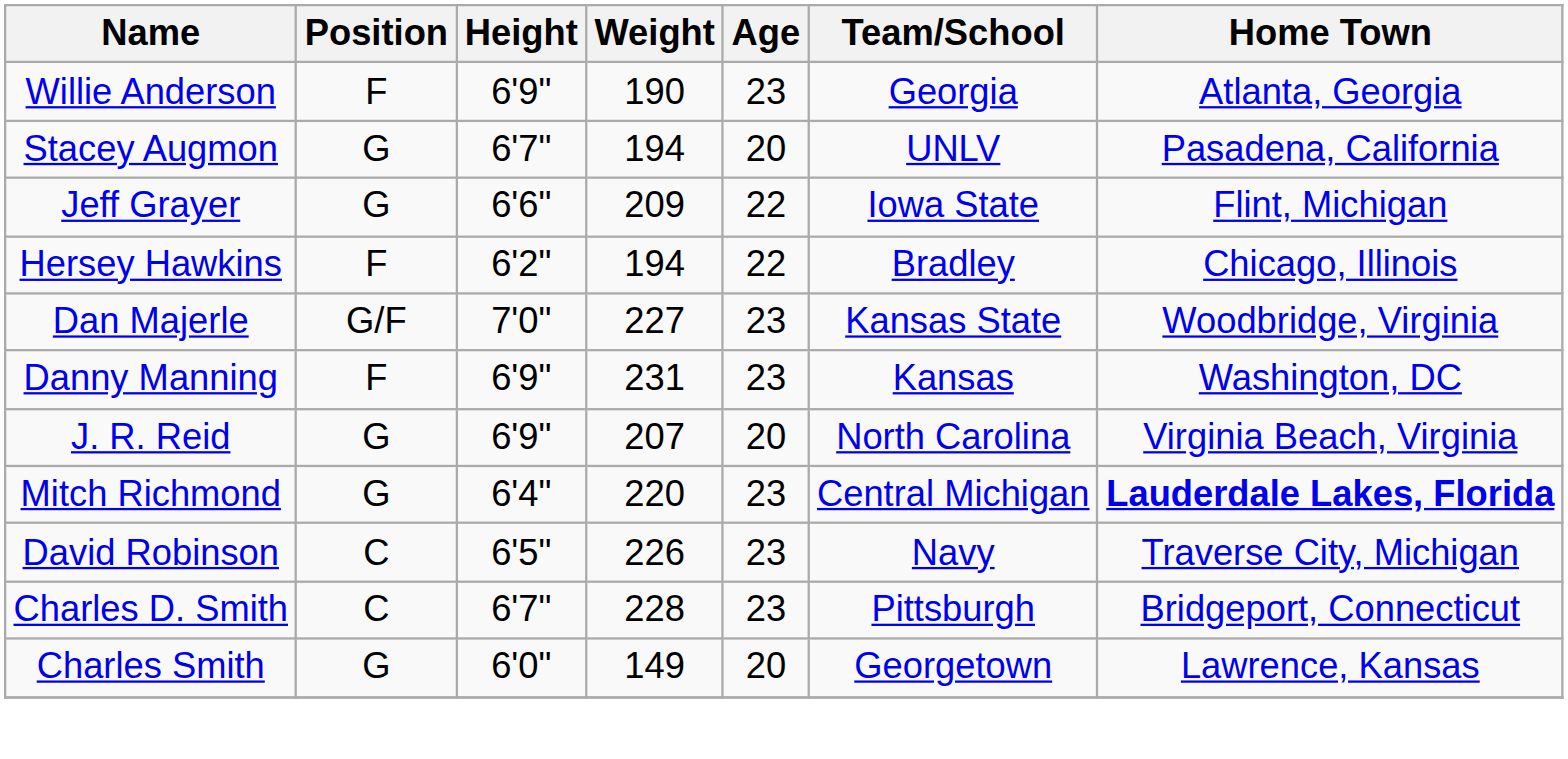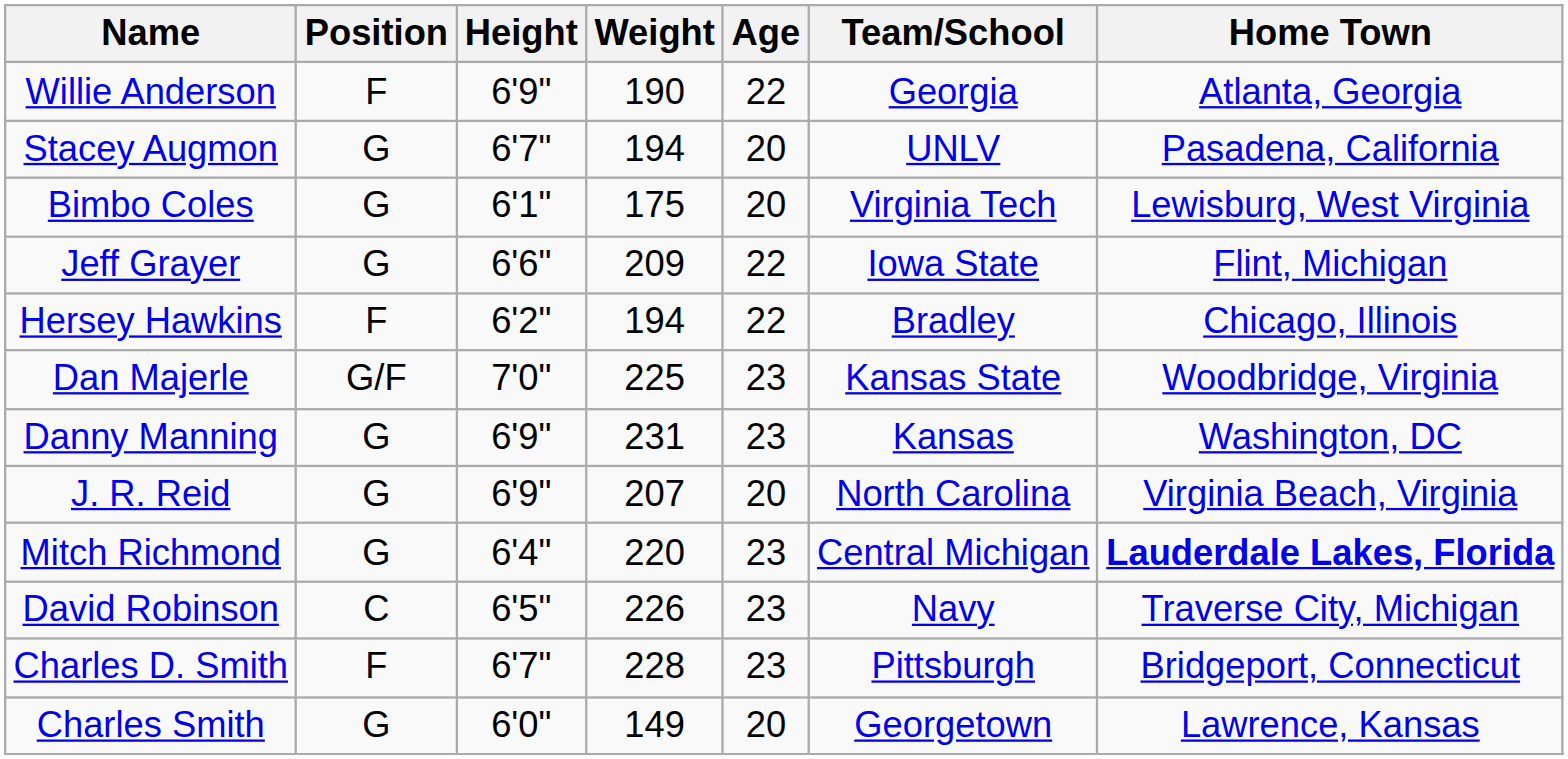 <table class="wikitable" style="text-align: center;">
 <tr>
 <th>Name </th>
 <th>Position</th>
 <th>Height</th>
 <th>Weight</th>
 <th>Age</th>
 <th>Team/School</th>
 <th>Home Town</th>
 </tr>
 <tr>
 <td><a href='#'>Willie Anderson</a></td>
 <td>F</td>
 <td>6'9"</td>
 <td>190</td>
-<td>23</td>
+<td>22</td>
 <td><a href='#'>Georgia</a></td>
 <td><a href='#'>Atlanta, Georgia</a></td>
 </tr>
 <tr>
 <td><a href='#'>Stacey Augmon</a></td>
 <td>G</td>
 <td>6'7"</td>
 <td>194</td>
 <td>20</td>
 <td><a href='#'>UNLV</a></td>
 <td><a href='#'>Pasadena, California</a></td>
+</tr>
+<tr>
+<td><a href='#'>Bimbo Coles</a></td>
+<td>G</td>
+<td>6'1"</td>
+<td>175</td>
+<td>20</td>
+<td><a href='#'>Virginia Tech</a></td>
+<td><a href='#'>Lewisburg, West Virginia</a></td>
 </tr>
 <tr>
 <td><a href='#'>Jeff Grayer</a></td>
 <td>G</td>
 <td>6'6"</td>
 <td>209</td>
 <td>22</td>
 <td><a href='#'>Iowa State</a></td>
 <td><a href='#'>Flint, Michigan</a></td>
 </tr>
 <tr>
 <td><a href='#'>Hersey Hawkins</a></td>
 <td>F</td>
 <td>6'2"</td>
 <td>194</td>
 <td>22</td>
 <td><a href='#'>Bradley</a></td>
 <td><a href='#'>Chicago, Illinois</a></td>
 </tr>
 <tr>
 <td><a href='#'>Dan Majerle</a></td>
 <td>G/F</td>
 <td>7'0"</td>
-<td>227</td>
+<td>225</td>
 <td>23</td>
 <td><a href='#'>Kansas State</a></td>
 <td><a href='#'>Woodbridge, Virginia</a></td>
 </tr>
 <tr>
 <td><a href='#'>Danny Manning</a></td>
-<td>F</td>
+<td>G</td>
 <td>6'9"</td>
 <td>231</td>
 <td>23</td>
 <td><a href='#'>Kansas</a></td>
 <td><a href='#'>Washington, DC</a></td>
 </tr>
 <tr>
 <td><a href='#'>J. R. Reid</a></td>
 <td>G</td>
 <td>6'9"</td>
 <td>207</td>
 <td>20</td>
 <td><a href='#'>North Carolina</a></td>
 <td><a href='#'>Virginia Beach, Virginia</a></td>
 </tr>
 <tr>
 <td><a href='#'>Mitch Richmond</a></td>
 <td>G</td>
 <td>6'4"</td>
 <td>220</td>
 <td>23</td>
 <td><a href='#'>Central Michigan</a></td>
 <td><strong><a href='#'>Lauderdale Lakes, Florida</a></strong></td>
 </tr>
 <tr>
 <td><a href='#'>David Robinson</a></td>
 <td>C</td>
 <td>6'5"</td>
 <td>226</td>
 <td>23</td>
 <td><a href='#'>Navy</a></td>
 <td><a href='#'>Traverse City, Michigan</a></td>
 </tr>
 <tr>
 <td><a href='#'>Charles D. Smith</a></td>
-<td>C</td>
+<td>F</td>
 <td>6'7"</td>
 <td>228</td>
 <td>23</td>
 <td><a href='#'>Pittsburgh</a></td>
 <td><a href='#'>Bridgeport, Connecticut</a></td>
 </tr>
 <tr>
 <td><a href='#'>Charles Smith</a></td>
 <td>G</td>
 <td>6'0"</td>
 <td>149</td>
 <td>20</td>
 <td><a href='#'>Georgetown</a></td>
 <td><a href='#'>Lawrence, Kansas</a></td>
 </tr>
 <tr>
 </tr>
 </table>
